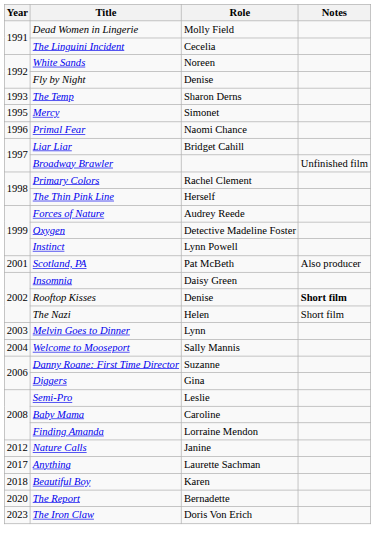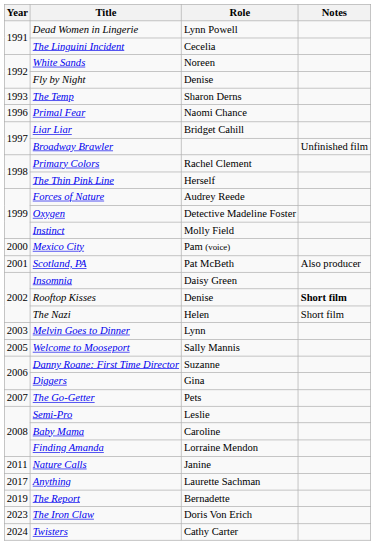 <table class="wikitable">
 <tr>
 <th>Year</th>
 <th>Title</th>
 <th>Role</th>
 <th>Notes</th>
 </tr>
 <tr>
 <td rowspan="2">1991</td>
 <td><em>Dead Women in Lingerie</em></td>
-<td>Molly Field</td>
+<td>Lynn Powell</td>
 <td></td>
 </tr>
 <tr>
 <td><em><a href='#'>The Linguini Incident</a></em></td>
 <td>Cecelia</td>
 <td></td>
 </tr>
 <tr>
 <td rowspan="2">1992</td>
 <td><em><a href='#'>White Sands</a></em></td>
 <td>Noreen</td>
 <td></td>
 </tr>
 <tr>
 <td><em>Fly by Night</em></td>
 <td>Denise</td>
 <td></td>
 </tr>
 <tr>
 <td>1993</td>
 <td><em><a href='#'>The Temp</a></em></td>
 <td>Sharon Derns</td>
-<td></td>
-</tr>
-<tr>
-<td>1995</td>
-<td><em><a href='#'>Mercy</a></em></td>
-<td>Simonet</td>
 <td></td>
 </tr>
 <tr>
 <td>1996</td>
 <td><em><a href='#'>Primal Fear</a></em></td>
 <td>Naomi Chance</td>
 <td></td>
 </tr>
 <tr>
 <td rowspan="2">1997</td>
 <td><em><a href='#'>Liar Liar</a></em></td>
 <td>Bridget Cahill</td>
 <td></td>
 </tr>
 <tr>
 <td><em><a href='#'>Broadway Brawler</a></em></td>
 <td></td>
 <td>Unfinished film</td>
 </tr>
 <tr>
 <td rowspan="2">1998</td>
 <td><em><a href='#'>Primary Colors</a></em></td>
 <td>Rachel Clement</td>
 <td></td>
 </tr>
 <tr>
 <td><em><a href='#'>The Thin Pink Line</a></em></td>
 <td>Herself</td>
 <td></td>
 </tr>
 <tr>
 <td rowspan="3">1999</td>
 <td><em><a href='#'>Forces of Nature</a></em></td>
 <td>Audrey Reede</td>
 <td></td>
 </tr>
 <tr>
 <td><em><a href='#'>Oxygen</a></em></td>
 <td>Detective Madeline Foster</td>
 <td></td>
 </tr>
 <tr>
 <td><em><a href='#'>Instinct</a></em></td>
-<td>Lynn Powell</td>
+<td>Molly Field</td>
+<td></td>
+</tr>
+<tr>
+<td>2000</td>
+<td><em><a href='#'>Mexico City</a></em></td>
+<td>Pam <small>(voice)</small></td>
 <td></td>
 </tr>
 <tr>
 <td>2001</td>
 <td><em><a href='#'>Scotland, PA</a></em></td>
 <td>Pat McBeth</td>
 <td>Also producer</td>
 </tr>
 <tr>
 <td rowspan="3">2002</td>
 <td><em><a href='#'>Insomnia</a></em></td>
 <td>Daisy Green</td>
 <td></td>
 </tr>
 <tr>
 <td><em>Rooftop Kisses</em></td>
 <td>Denise</td>
 <td><strong>Short film</strong></td>
 </tr>
 <tr>
 <td><em>The Nazi</em></td>
 <td>Helen</td>
 <td>Short film</td>
 </tr>
 <tr>
 <td>2003</td>
 <td><em><a href='#'>Melvin Goes to Dinner</a></em></td>
 <td>Lynn</td>
 <td></td>
 </tr>
 <tr>
-<td>2004</td>
+<td>2005</td>
 <td><em><a href='#'>Welcome to Mooseport</a></em></td>
 <td>Sally Mannis</td>
 <td></td>
 </tr>
 <tr>
 <td rowspan="2">2006</td>
 <td><em><a href='#'>Danny Roane: First Time Director</a></em></td>
 <td>Suzanne</td>
 <td></td>
 </tr>
 <tr>
 <td><em><a href='#'>Diggers</a></em></td>
 <td>Gina</td>
+<td></td>
+</tr>
+<tr>
+<td>2007</td>
+<td><em><a href='#'>The Go-Getter</a></em></td>
+<td>Pets</td>
 <td></td>
 </tr>
 <tr>
 <td rowspan="3">2008</td>
 <td><em><a href='#'>Semi-Pro</a></em></td>
 <td>Leslie</td>
 <td></td>
 </tr>
 <tr>
 <td><em><a href='#'>Baby Mama</a></em></td>
 <td>Caroline</td>
 <td></td>
 </tr>
 <tr>
 <td><em><a href='#'>Finding Amanda</a></em></td>
 <td>Lorraine Mendon</td>
 <td></td>
 </tr>
 <tr>
-<td>2012</td>
+<td>2011</td>
 <td><em><a href='#'>Nature Calls</a></em></td>
 <td>Janine</td>
 <td></td>
 </tr>
 <tr>
 <td>2017</td>
 <td><em><a href='#'>Anything</a></em></td>
 <td>Laurette Sachman</td>
 <td></td>
 </tr>
 <tr>
-<td>2018</td>
-<td><em><a href='#'>Beautiful Boy</a></em></td>
-<td>Karen</td>
-<td></td>
-</tr>
-<tr>
-<td>2020</td>
+<td>2019</td>
 <td><em><a href='#'>The Report</a></em></td>
 <td>Bernadette</td>
 <td></td>
 </tr>
 <tr>
 <td>2023</td>
 <td><em><a href='#'>The Iron Claw</a></em></td>
 <td>Doris Von Erich</td>
 <td></td>
 </tr>
+<tr>
+<td>2024</td>
+<td><em><a href='#'>Twisters</a></em></td>
+<td>Cathy Carter</td>
+<td></td>
+</tr>
 </table>
